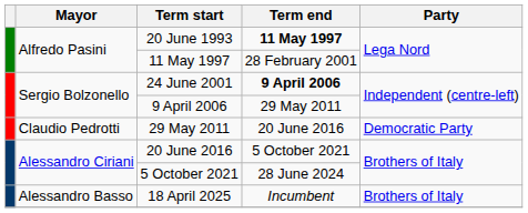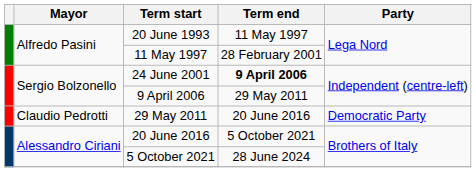 <table class="wikitable">
 <tr>
 <th class=unsortable> </th>
 <th>Mayor</th>
 <th>Term start</th>
 <th>Term end</th>
 <th>Party</th>
 </tr>
 <tr>
 <th rowspan=2 style="background:#008000;"></th>
 <td rowspan=2>Alfredo Pasini</td>
 <td align=center>20 June 1993</td>
-<td align=center><strong>11 May 1997</strong></td>
+<td align=center>11 May 1997</td>
 <td rowspan=2><a href='#'>Lega Nord</a></td>
 </tr>
 <tr>
 <td align=center>11 May 1997</td>
 <td align=center>28 February 2001</td>
 </tr>
 <tr>
 <th rowspan=2 style="background:#FF0000;"></th>
 <td rowspan=2>Sergio Bolzonello</td>
 <td align=center>24 June 2001</td>
 <td align=center><strong>9 April 2006</strong></td>
 <td rowspan=2><a href='#'>Independent</a> (<a href='#'>centre-left</a>)</td>
 </tr>
 <tr>
 <td align=center>9 April 2006</td>
 <td align=center>29 May 2011</td>
 </tr>
 <tr>
 <th style="background:#FF0000;"></th>
 <td>Claudio Pedrotti</td>
 <td align=center>29 May 2011</td>
 <td align=center>20 June 2016</td>
 <td><a href='#'>Democratic Party</a></td>
 </tr>
 <tr>
 <th rowspan=2 style="background:#03386A;"></th>
 <td rowspan=2><a href='#'>Alessandro Ciriani</a></td>
 <td align=center>20 June 2016</td>
 <td align=center>5 October 2021</td>
 <td rowspan=2><a href='#'>Brothers of Italy</a></td>
 </tr>
 <tr>
 <td align=center>5 October 2021</td>
 <td align=center>28 June 2024</td>
 </tr>
 <tr>
-<th style="background:#03386A;"></th>
-<td>Alessandro Basso</td>
-<td align=center>18 April 2025</td>
-<td align=center><em>Incumbent</em></td>
-<td><a href='#'>Brothers of Italy</a></td>
-</tr>
-<tr>
 </tr>
 </table>
